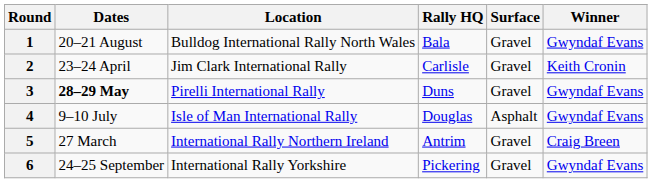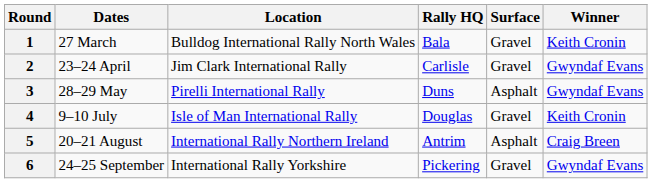 <table class="wikitable" style="font-size: 95%;">
 <tr>
 <th>Round</th>
 <th>Dates</th>
 <th>Location</th>
 <th>Rally HQ</th>
 <th>Surface</th>
 <th>Winner</th>
 </tr>
 <tr>
 <th>1</th>
-<td>20–21 August</td>
+<td>27 March</td>
 <td>Bulldog International Rally North Wales</td>
 <td><a href='#'>Bala</a></td>
 <td>Gravel</td>
-<td> <a href='#'>Gwyndaf Evans</a></td>
+<td> <a href='#'>Keith Cronin</a></td>
 </tr>
 <tr>
 <th>2</th>
 <td>23–24 April</td>
 <td>Jim Clark International Rally</td>
 <td><a href='#'>Carlisle</a></td>
 <td>Gravel</td>
-<td> <a href='#'>Keith Cronin</a></td>
+<td> <a href='#'>Gwyndaf Evans</a></td>
 </tr>
 <tr>
 <th>3</th>
-<td><strong>28–29 May</strong></td>
+<td>28–29 May</td>
 <td><a href='#'>Pirelli International Rally</a></td>
 <td><a href='#'>Duns</a></td>
-<td>Gravel</td>
+<td>Asphalt</td>
 <td> <a href='#'>Gwyndaf Evans</a></td>
 </tr>
 <tr>
 <th>4</th>
 <td>9–10 July</td>
 <td><a href='#'>Isle of Man International Rally</a></td>
 <td><a href='#'>Douglas</a></td>
-<td>Asphalt</td>
-<td> <a href='#'>Gwyndaf Evans</a></td>
+<td>Gravel</td>
+<td> <a href='#'>Keith Cronin</a></td>
 </tr>
 <tr>
 <th>5</th>
-<td>27 March</td>
+<td>20–21 August</td>
 <td><a href='#'>International Rally Northern Ireland</a></td>
 <td><a href='#'>Antrim</a></td>
-<td>Gravel</td>
+<td>Asphalt</td>
 <td> <a href='#'>Craig Breen</a></td>
 </tr>
 <tr>
 <th>6</th>
 <td>24–25 September</td>
 <td>International Rally Yorkshire</td>
 <td><a href='#'>Pickering</a></td>
 <td>Gravel</td>
 <td> <a href='#'>Gwyndaf Evans</a></td>
 </tr>
 </table>
